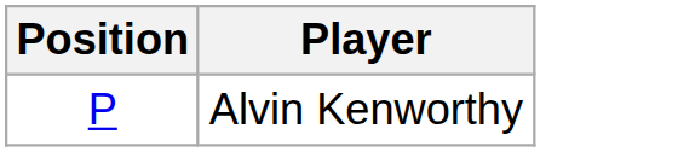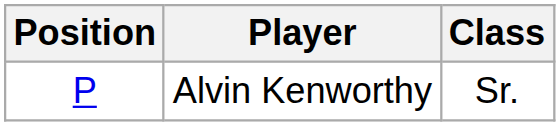 <table class="wikitable sortable" border="1">
 <tr>
 <th>Position</th>
 <th>Player</th>
+<th>Class</th>
 </tr>
 <tr>
 <td style="text-align:center; background:white"><a href='#'>P</a></td>
 <td style="text-align:center; background:white">Alvin Kenworthy</td>
+<td style="text-align:center; background:white">Sr.</td>
 </tr>
 </table>
